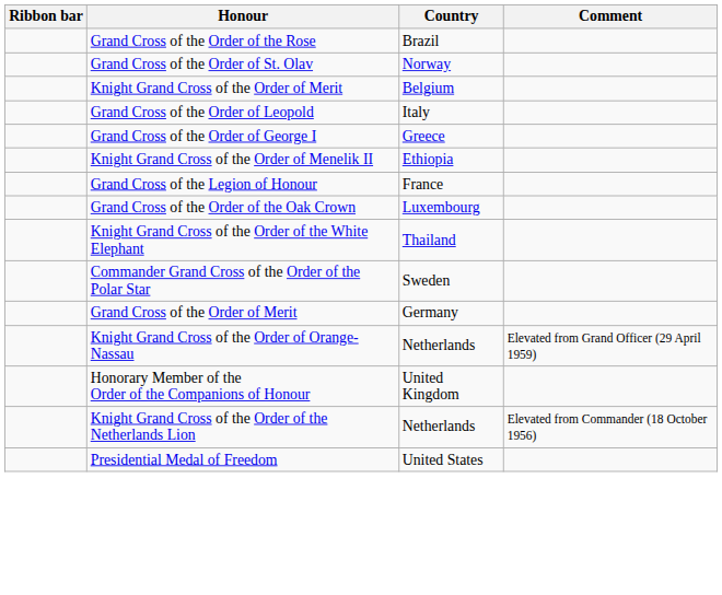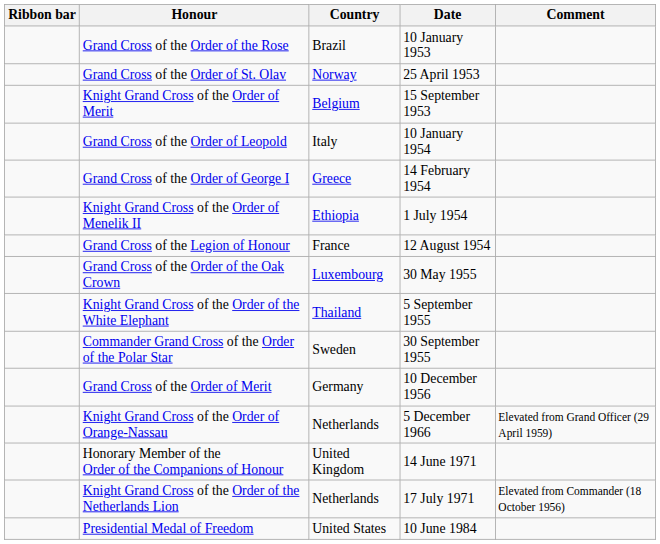 <table class="wikitable" style="width:60%;">
 <tr>
 <th style="width:80px;">Ribbon bar</th>
 <th>Honour</th>
 <th>Country</th>
+<th>Date</th>
 <th>Comment</th>
 </tr>
 <tr>
 <td></td>
 <td><a href='#'>Grand Cross</a> of the <a href='#'>Order of the Rose</a></td>
 <td>Brazil</td>
+<td>10 January 1953</td>
 <td></td>
 </tr>
 <tr>
 <td></td>
 <td><a href='#'>Grand Cross</a> of the <a href='#'>Order of St. Olav</a></td>
 <td><a href='#'>Norway</a></td>
+<td>25 April 1953</td>
 <td></td>
 </tr>
 <tr>
 <td></td>
 <td><a href='#'>Knight Grand Cross</a> of the <a href='#'>Order of Merit</a></td>
 <td><a href='#'>Belgium</a></td>
+<td>15 September 1953</td>
 <td></td>
 </tr>
 <tr>
 <td></td>
 <td><a href='#'>Grand Cross</a> of the <a href='#'>Order of Leopold</a></td>
 <td>Italy</td>
+<td>10 January 1954</td>
 <td></td>
 </tr>
 <tr>
 <td></td>
 <td><a href='#'>Grand Cross</a> of the <a href='#'>Order of George I</a></td>
 <td><a href='#'>Greece</a></td>
+<td>14 February 1954</td>
 <td></td>
 </tr>
 <tr>
 <td></td>
 <td><a href='#'>Knight Grand Cross</a> of the <a href='#'>Order of Menelik II</a></td>
 <td><a href='#'>Ethiopia</a></td>
+<td>1 July 1954</td>
 <td></td>
 </tr>
 <tr>
 <td></td>
 <td><a href='#'>Grand Cross</a> of the <a href='#'>Legion of Honour</a></td>
 <td>France</td>
+<td>12 August 1954</td>
 <td></td>
 </tr>
 <tr>
 <td></td>
 <td><a href='#'>Grand Cross</a> of the <a href='#'>Order of the Oak Crown</a></td>
 <td><a href='#'>Luxembourg</a></td>
+<td>30 May 1955</td>
 <td></td>
 </tr>
 <tr>
 <td></td>
 <td><a href='#'>Knight Grand Cross</a> of the <a href='#'>Order of the White Elephant</a></td>
 <td><a href='#'>Thailand</a></td>
+<td>5 September 1955</td>
 <td></td>
 </tr>
 <tr>
 <td></td>
 <td><a href='#'>Commander Grand Cross</a> of the <a href='#'>Order of the Polar Star</a></td>
 <td>Sweden</td>
+<td>30 September 1955</td>
 <td></td>
 </tr>
 <tr>
 <td></td>
 <td><a href='#'>Grand Cross</a> of the <a href='#'>Order of Merit</a></td>
 <td>Germany</td>
+<td>10 December 1956</td>
 <td></td>
 </tr>
 <tr>
 <td></td>
 <td><a href='#'>Knight Grand Cross</a> of the <a href='#'>Order of Orange-Nassau</a></td>
 <td>Netherlands</td>
+<td>5 December 1966</td>
 <td><small>Elevated from Grand Officer (29 April 1959)</small></td>
 </tr>
 <tr>
 <td></td>
 <td>Honorary Member of the <br> <a href='#'>Order of the Companions of Honour</a></td>
 <td>United Kingdom</td>
+<td>14 June 1971</td>
 <td></td>
 </tr>
 <tr>
 <td></td>
 <td><a href='#'>Knight Grand Cross</a> of the <a href='#'>Order of the Netherlands Lion</a></td>
 <td>Netherlands</td>
+<td>17 July 1971</td>
 <td><small>Elevated from Commander (18 October 1956)</small></td>
 </tr>
 <tr>
 <td></td>
 <td><a href='#'>Presidential Medal of Freedom</a></td>
 <td>United States</td>
+<td>10 June 1984</td>
 <td></td>
 </tr>
 </table>
